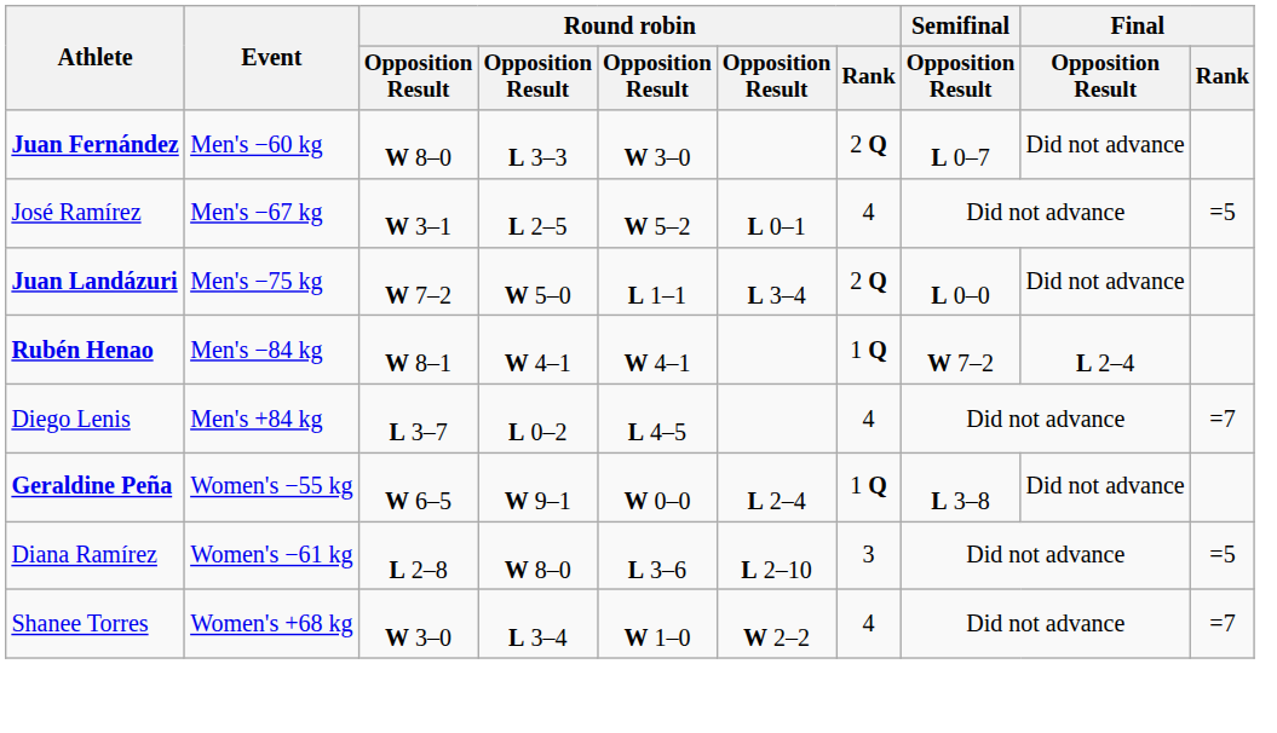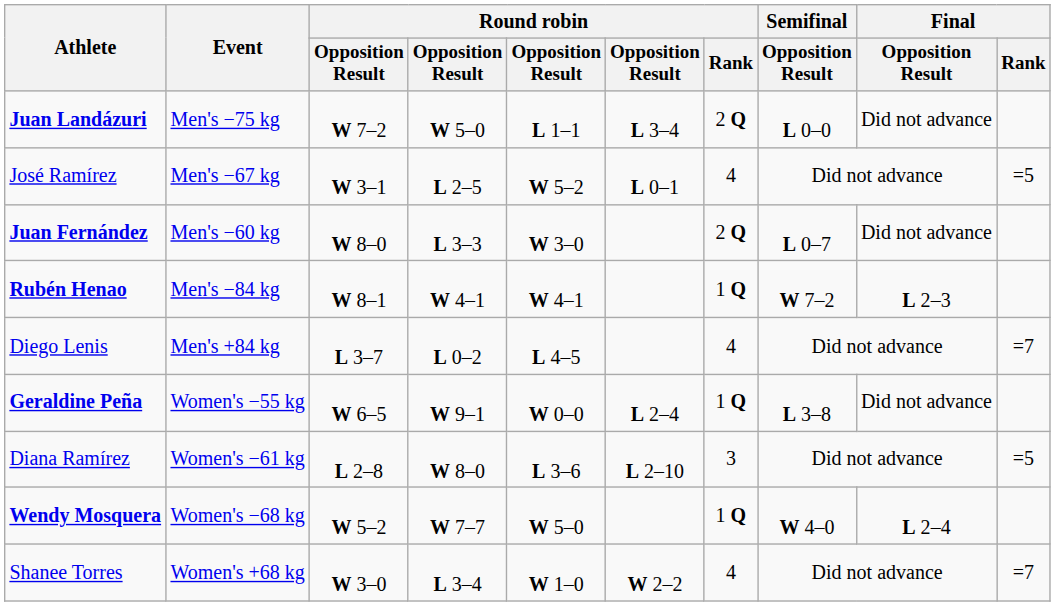 <table class=wikitable style=font-size:90%;text-align:center>
 <tr>
 <th rowspan=2>Athlete</th>
 <th rowspan=2>Event</th>
 <th colspan=5>Round robin</th>
 <th>Semifinal</th>
 <th colspan=2>Final</th>
 </tr>
 <tr style=font-size:95%>
 <th>Opposition<br>Result</th>
 <th>Opposition<br>Result</th>
 <th>Opposition<br>Result</th>
 <th>Opposition<br>Result</th>
 <th>Rank</th>
 <th>Opposition<br>Result</th>
 <th>Opposition<br>Result</th>
 <th>Rank</th>
 </tr>
 <tr>
-<td align=left><strong><a href='#'>Juan Fernández</a></strong></td>
-<td align=left><a href='#'>Men's −60 kg</a></td>
-<td><br><strong>W</strong> 8–0</td>
-<td><br><strong>L</strong> 3–3</td>
-<td><br><strong>W</strong> 3–0</td>
-<td></td>
+<td align=left><strong><a href='#'>Juan Landázuri</a></strong></td>
+<td align=left><a href='#'>Men's −75 kg</a></td>
+<td><br><strong>W</strong> 7–2</td>
+<td><br><strong>W</strong> 5–0</td>
+<td><br><strong>L</strong> 1–1</td>
+<td><br><strong>L</strong> 3–4</td>
 <td>2 <strong>Q</strong></td>
-<td><br><strong>L</strong> 0–7</td>
+<td><br><strong>L</strong> 0–0</td>
 <td>Did not advance</td>
 <td></td>
 </tr>
 <tr>
 <td align=left><a href='#'>José Ramírez</a></td>
 <td align=left><a href='#'>Men's −67 kg</a></td>
 <td><br><strong>W</strong> 3–1</td>
 <td><br><strong>L</strong> 2–5</td>
 <td><br><strong>W</strong> 5–2</td>
 <td><br><strong>L</strong> 0–1</td>
 <td>4</td>
 <td colspan="2">Did not advance</td>
 <td>=5</td>
 </tr>
 <tr>
-<td align=left><strong><a href='#'>Juan Landázuri</a></strong></td>
-<td align=left><a href='#'>Men's −75 kg</a></td>
-<td><br><strong>W</strong> 7–2</td>
-<td><br><strong>W</strong> 5–0</td>
-<td><br><strong>L</strong> 1–1</td>
-<td><br><strong>L</strong> 3–4</td>
+<td align=left><strong><a href='#'>Juan Fernández</a></strong></td>
+<td align=left><a href='#'>Men's −60 kg</a></td>
+<td><br><strong>W</strong> 8–0</td>
+<td><br><strong>L</strong> 3–3</td>
+<td><br><strong>W</strong> 3–0</td>
+<td></td>
 <td>2 <strong>Q</strong></td>
-<td><br><strong>L</strong> 0–0</td>
+<td><br><strong>L</strong> 0–7</td>
 <td>Did not advance</td>
 <td></td>
 </tr>
 <tr>
 <td align=left><strong><a href='#'>Rubén Henao</a></strong></td>
 <td align=left><a href='#'>Men's −84 kg</a></td>
 <td><br><strong>W</strong> 8–1</td>
 <td><br><strong>W</strong> 4–1</td>
 <td><br><strong>W</strong> 4–1</td>
 <td></td>
 <td>1 <strong>Q</strong></td>
 <td><br><strong>W</strong> 7–2</td>
-<td><br><strong>L</strong> 2–4</td>
+<td><br><strong>L</strong> 2–3</td>
 <td></td>
 </tr>
 <tr>
 <td align=left><a href='#'>Diego Lenis</a></td>
 <td align=left><a href='#'>Men's +84 kg</a></td>
 <td><br><strong>L</strong> 3–7</td>
 <td><br><strong>L</strong> 0–2</td>
 <td><br><strong>L</strong> 4–5</td>
 <td></td>
 <td>4</td>
 <td colspan="2">Did not advance</td>
 <td>=7</td>
 </tr>
 <tr>
 <td align=left><strong><a href='#'>Geraldine Peña</a></strong></td>
 <td align=left><a href='#'>Women's −55 kg</a></td>
 <td><br><strong>W</strong> 6–5</td>
 <td><br><strong>W</strong> 9–1</td>
 <td><br><strong>W</strong> 0–0</td>
 <td><br><strong>L</strong> 2–4</td>
 <td>1 <strong>Q</strong></td>
 <td><br><strong>L</strong> 3–8</td>
 <td>Did not advance</td>
 <td></td>
 </tr>
 <tr>
 <td align=left><a href='#'>Diana Ramírez</a></td>
 <td align=left><a href='#'>Women's −61 kg</a></td>
 <td><br><strong>L</strong> 2–8</td>
 <td><br><strong>W</strong> 8–0</td>
 <td><br><strong>L</strong> 3–6</td>
 <td><br><strong>L</strong> 2–10</td>
 <td>3</td>
 <td colspan="2">Did not advance</td>
 <td>=5</td>
 </tr>
 <tr>
+<td align=left><strong><a href='#'>Wendy Mosquera</a></strong></td>
+<td align=left><a href='#'>Women's −68 kg</a></td>
+<td><br><strong>W</strong> 5–2</td>
+<td><br><strong>W</strong> 7–7</td>
+<td><br><strong>W</strong> 5–0</td>
+<td></td>
+<td>1 <strong>Q</strong></td>
+<td><br><strong>W</strong> 4–0</td>
+<td><br><strong>L</strong> 2–4</td>
+<td></td>
+</tr>
+<tr>
 <td align=left><a href='#'>Shanee Torres</a></td>
 <td align=left><a href='#'>Women's +68 kg</a></td>
 <td><br><strong>W</strong> 3–0</td>
 <td><br><strong>L</strong> 3–4</td>
 <td><br><strong>W</strong> 1–0</td>
 <td><br><strong>W</strong> 2–2</td>
 <td>4</td>
 <td colspan="2">Did not advance</td>
 <td>=7</td>
 </tr>
 </table>
